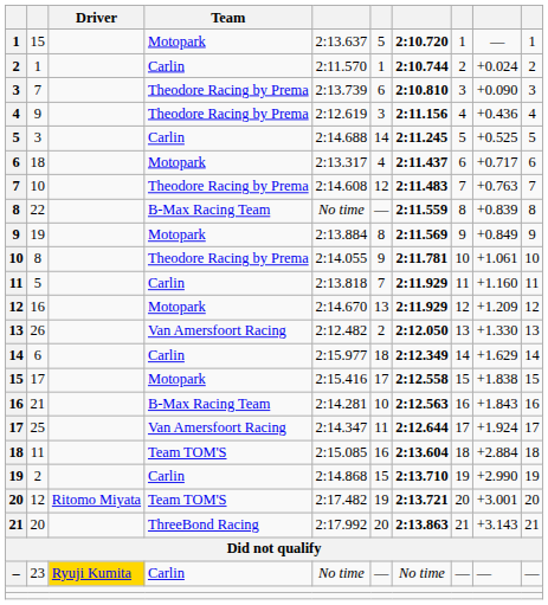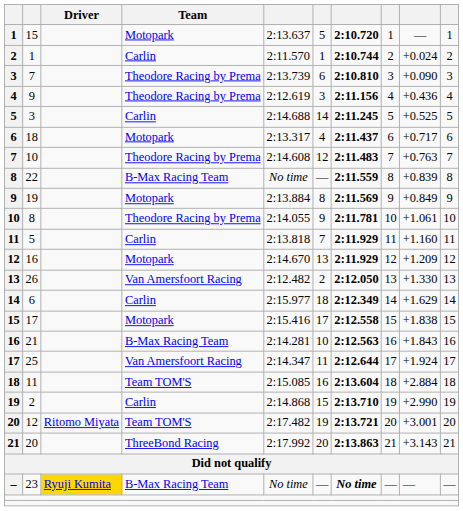 <table class="wikitable sortable" style="font-size:85%;">
 <tr>
 <th scope="col"></th>
 <th scope="col"></th>
 <th scope="col">Driver</th>
 <th scope="col">Team</th>
 <th scope="col"></th>
 <th scope="col"></th>
 <th scope="col"></th>
 <th scope="col"></th>
 <th scope="col"></th>
 <th scope="col"></th>
 </tr>
 <tr>
 <th scope="row">1</th>
 <td align="center">15</td>
 <td> </td>
 <td><a href='#'>Motopark</a></td>
 <td align="center">2:13.637</td>
 <td align="center">5</td>
 <td align="center"><strong>2:10.720</strong></td>
 <td align="center">1</td>
 <td align="center">—</td>
 <td align="center">1</td>
 </tr>
 <tr>
 <th scope="row">2</th>
 <td align="center">1</td>
 <td> </td>
 <td><a href='#'>Carlin</a></td>
 <td align="center">2:11.570</td>
 <td align="center">1</td>
 <td align="center"><strong>2:10.744</strong></td>
 <td align="center">2</td>
 <td align="center">+0.024</td>
 <td align="center">2</td>
 </tr>
 <tr>
 <th scope="row">3</th>
 <td align="center">7</td>
 <td> </td>
 <td><a href='#'>Theodore Racing by Prema</a></td>
 <td align="center">2:13.739</td>
 <td align="center">6</td>
 <td align="center"><strong>2:10.810</strong></td>
 <td align="center">3</td>
 <td align="center">+0.090</td>
 <td align="center">3</td>
 </tr>
 <tr>
 <th scope="row">4</th>
 <td align="center">9</td>
 <td> </td>
 <td><a href='#'>Theodore Racing by Prema</a></td>
 <td align="center">2:12.619</td>
 <td align="center">3</td>
 <td align="center"><strong>2:11.156</strong></td>
 <td align="center">4</td>
 <td align="center">+0.436</td>
 <td align="center">4</td>
 </tr>
 <tr>
 <th scope="row">5</th>
 <td align="center">3</td>
 <td> </td>
 <td><a href='#'>Carlin</a></td>
 <td align="center">2:14.688</td>
 <td align="center">14</td>
 <td align="center"><strong>2:11.245</strong></td>
 <td align="center">5</td>
 <td align="center">+0.525</td>
 <td align="center">5</td>
 </tr>
 <tr>
 <th scope="row">6</th>
 <td align="center">18</td>
 <td> </td>
 <td><a href='#'>Motopark</a></td>
 <td align="center">2:13.317</td>
 <td align="center">4</td>
 <td align="center"><strong>2:11.437</strong></td>
 <td align="center">6</td>
 <td align="center">+0.717</td>
 <td align="center">6</td>
 </tr>
 <tr>
 <th scope="row">7</th>
 <td align="center">10</td>
 <td> </td>
 <td><a href='#'>Theodore Racing by Prema</a></td>
 <td align="center">2:14.608</td>
 <td align="center">12</td>
 <td align="center"><strong>2:11.483</strong></td>
 <td align="center">7</td>
 <td align="center">+0.763</td>
 <td align="center">7</td>
 </tr>
 <tr>
 <th scope="row">8</th>
 <td align="center">22</td>
 <td> </td>
 <td><a href='#'>B-Max Racing Team</a></td>
 <td align="center"><em>No time</em></td>
 <td align="center">—</td>
 <td align="center"><strong>2:11.559</strong></td>
 <td align="center">8</td>
 <td align="center">+0.839</td>
 <td align="center">8</td>
 </tr>
 <tr>
 <th scope="row">9</th>
 <td align="center">19</td>
 <td> </td>
 <td><a href='#'>Motopark</a></td>
 <td align="center">2:13.884</td>
 <td align="center">8</td>
 <td align="center"><strong>2:11.569</strong></td>
 <td align="center">9</td>
 <td align="center">+0.849</td>
 <td align="center">9</td>
 </tr>
 <tr>
 <th scope="row">10</th>
 <td align="center">8</td>
 <td> </td>
 <td><a href='#'>Theodore Racing by Prema</a></td>
 <td align="center">2:14.055</td>
 <td align="center">9</td>
 <td align="center"><strong>2:11.781</strong></td>
 <td align="center">10</td>
 <td align="center">+1.061</td>
 <td align="center">10</td>
 </tr>
 <tr>
 <th scope="row">11</th>
 <td align="center">5</td>
 <td> </td>
 <td><a href='#'>Carlin</a></td>
 <td align="center">2:13.818</td>
 <td align="center">7</td>
 <td align="center"><strong>2:11.929</strong></td>
 <td align="center">11</td>
 <td align="center">+1.160</td>
 <td align="center">11</td>
 </tr>
 <tr>
 <th scope="row">12</th>
 <td align="center">16</td>
 <td> </td>
 <td><a href='#'>Motopark</a></td>
 <td align="center">2:14.670</td>
 <td align="center">13</td>
 <td align="center"><strong>2:11.929</strong></td>
 <td align="center">12</td>
 <td align="center">+1.209</td>
 <td align="center">12</td>
 </tr>
 <tr>
 <th scope="row">13</th>
 <td align="center">26</td>
 <td> </td>
 <td><a href='#'>Van Amersfoort Racing</a></td>
 <td align="center">2:12.482</td>
 <td align="center">2</td>
 <td align="center"><strong>2:12.050</strong></td>
 <td align="center">13</td>
 <td align="center">+1.330</td>
 <td align="center">13</td>
 </tr>
 <tr>
 <th scope="row">14</th>
 <td align="center">6</td>
 <td> </td>
 <td><a href='#'>Carlin</a></td>
 <td align="center">2:15.977</td>
 <td align="center">18</td>
 <td align="center"><strong>2:12.349</strong></td>
 <td align="center">14</td>
 <td align="center">+1.629</td>
 <td align="center">14</td>
 </tr>
 <tr>
 <th scope="row">15</th>
 <td align="center">17</td>
 <td> </td>
 <td><a href='#'>Motopark</a></td>
 <td align="center">2:15.416</td>
 <td align="center">17</td>
 <td align="center"><strong>2:12.558</strong></td>
 <td align="center">15</td>
 <td align="center">+1.838</td>
 <td align="center">15</td>
 </tr>
 <tr>
 <th scope="row">16</th>
 <td align="center">21</td>
 <td> </td>
 <td><a href='#'>B-Max Racing Team</a></td>
 <td align="center">2:14.281</td>
 <td align="center">10</td>
 <td align="center"><strong>2:12.563</strong></td>
 <td align="center">16</td>
 <td align="center">+1.843</td>
 <td align="center">16</td>
 </tr>
 <tr>
 <th scope="row">17</th>
 <td align="center">25</td>
 <td> </td>
 <td><a href='#'>Van Amersfoort Racing</a></td>
 <td align="center">2:14.347</td>
 <td align="center">11</td>
 <td align="center"><strong>2:12.644</strong></td>
 <td align="center">17</td>
 <td align="center">+1.924</td>
 <td align="center">17</td>
 </tr>
 <tr>
 <th scope="row">18</th>
 <td align="center">11</td>
 <td> </td>
 <td><a href='#'>Team TOM'S</a></td>
 <td align="center">2:15.085</td>
 <td align="center">16</td>
 <td align="center"><strong>2:13.604</strong></td>
 <td align="center">18</td>
 <td align="center">+2.884</td>
 <td align="center">18</td>
 </tr>
 <tr>
 <th scope="row">19</th>
 <td align="center">2</td>
 <td> </td>
 <td><a href='#'>Carlin</a></td>
 <td align="center">2:14.868</td>
 <td align="center">15</td>
 <td align="center"><strong>2:13.710</strong></td>
 <td align="center">19</td>
 <td align="center">+2.990</td>
 <td align="center">19</td>
 </tr>
 <tr>
 <th scope="row">20</th>
 <td align="center">12</td>
 <td> <a href='#'>Ritomo Miyata</a></td>
 <td><a href='#'>Team TOM'S</a></td>
 <td align="center">2:17.482</td>
 <td align="center">19</td>
 <td align="center"><strong>2:13.721</strong></td>
 <td align="center">20</td>
 <td align="center">+3.001</td>
 <td align="center">20</td>
 </tr>
 <tr>
 <th scope="row">21</th>
 <td align="center">20</td>
 <td> </td>
 <td><a href='#'>ThreeBond Racing</a></td>
 <td align="center">2:17.992</td>
 <td align="center">20</td>
 <td align="center"><strong>2:13.863</strong></td>
 <td align="center">21</td>
 <td align="center">+3.143</td>
 <td align="center">21</td>
 </tr>
 <tr>
 <th colspan="10">Did not qualify</th>
 </tr>
 <tr>
 <th scope="row">–</th>
 <td align="center">23</td>
 <td style="background: gold;"> <a href='#'>Ryuji Kumita</a></td>
-<td><a href='#'>Carlin</a></td>
+<td><a href='#'>B-Max Racing Team</a></td>
 <td align="center"><em>No time</em></td>
 <td align="center">—</td>
-<td align="center"><em>No time</em></td>
+<td align="center"><strong><em>No time</em></strong></td>
 <td align="center">—</td>
 <td>—</td>
 <td align="center">—</td>
 </tr>
 <tr class="sortbottom">
 <td colspan="10"></td>
 </tr>
 <tr class="sortbottom">
 <td colspan="10"></td>
 </tr>
 </table>
